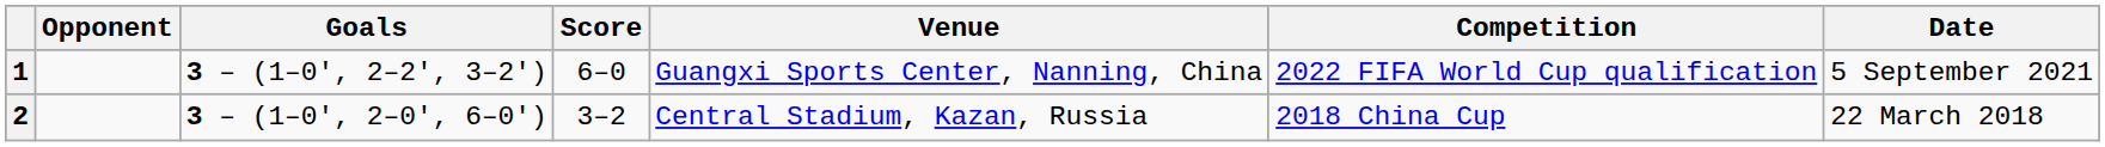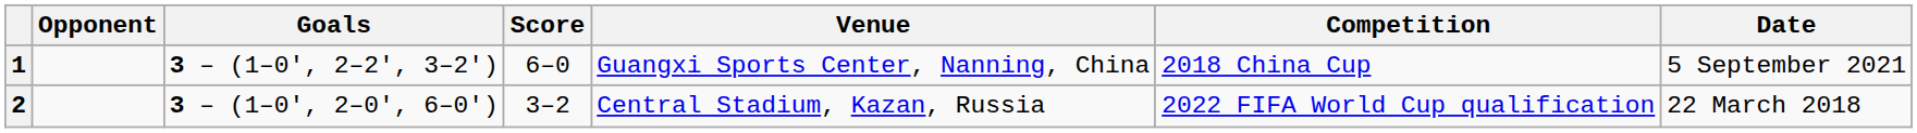 <table class="wikitable sortable">
 <tr>
 <th></th>
 <th>Opponent</th>
 <th>Goals</th>
 <th>Score</th>
 <th>Venue</th>
 <th>Competition</th>
 <th>Date</th>
 </tr>
 <tr>
 <th style="text-align: center">1</th>
 <td data-sort-value="Armenia"></td>
 <td data-sort-value="84"><strong>3</strong> – (1–0', 2–2', 3–2')</td>
 <td style="text-align: center" data-sort-value="2">6–0</td>
 <td><a href='#'>Guangxi Sports Center</a>, <a href='#'>Nanning</a>, China</td>
-<td><a href='#'>2022 FIFA World Cup qualification</a></td>
+<td><a href='#'>2018 China Cup</a></td>
 <td>5 September 2021</td>
 </tr>
 <tr>
 <th style="text-align: center">2</th>
 <td data-sort-value="Latvia"></td>
 <td data-sort-value="62"><strong>3</strong> – (1–0', 2–0', 6–0')</td>
 <td style="text-align: center" data-sort-value="4">3–2</td>
 <td><a href='#'>Central Stadium</a>, <a href='#'>Kazan</a>, Russia</td>
-<td><a href='#'>2018 China Cup</a></td>
+<td><a href='#'>2022 FIFA World Cup qualification</a></td>
 <td>22 March 2018</td>
 </tr>
 </table>
